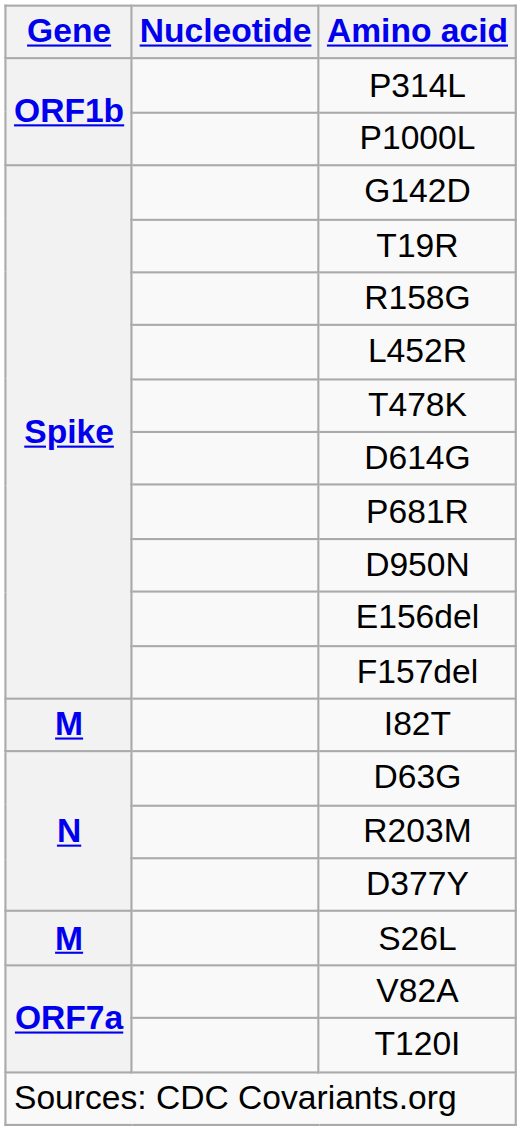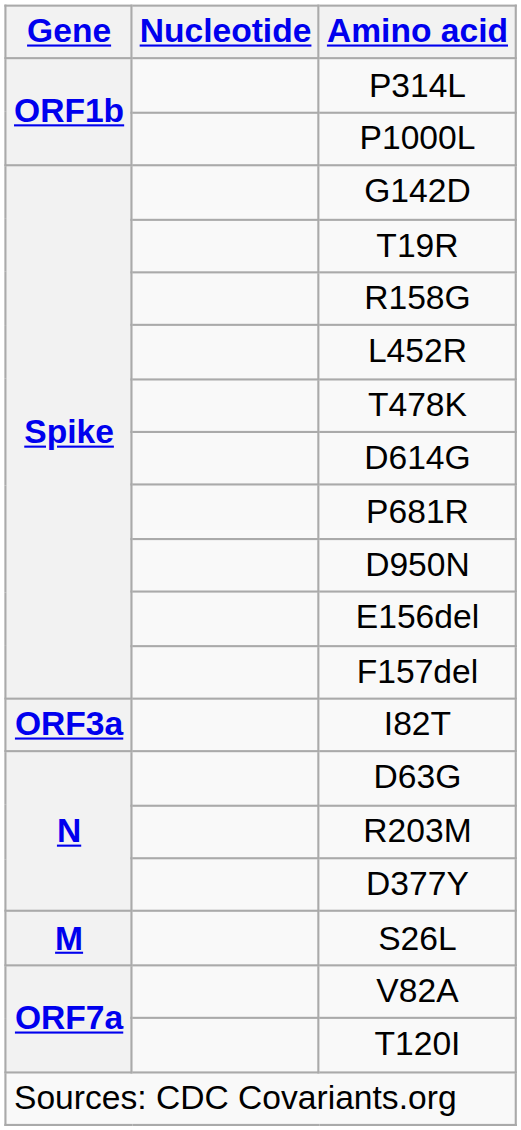 <table class="wikitable mw-collapsible autocollapse" align="right" style="text-align: center;">
 <tr>
 <th><a href='#'>Gene</a></th>
 <th><a href='#'>Nucleotide</a></th>
 <th><a href='#'>Amino acid</a></th>
 </tr>
 <tr>
 <th rowspan="2"><a href='#'>ORF1b</a></th>
 <td></td>
 <td>P314L</td>
 </tr>
 <tr>
 <td></td>
 <td>P1000L</td>
 </tr>
 <tr>
 <th rowspan="10"><a href='#'>Spike</a></th>
 <td></td>
 <td>G142D</td>
 </tr>
 <tr>
 <td></td>
 <td>T19R</td>
 </tr>
 <tr>
 <td></td>
 <td>R158G</td>
 </tr>
 <tr>
 <td></td>
 <td>L452R</td>
 </tr>
 <tr>
 <td></td>
 <td>T478K</td>
 </tr>
 <tr>
 <td></td>
 <td>D614G</td>
 </tr>
 <tr>
 <td></td>
 <td>P681R</td>
 </tr>
 <tr>
 <td></td>
 <td>D950N</td>
 </tr>
 <tr>
 <td></td>
 <td>E156del</td>
 </tr>
 <tr>
 <td></td>
 <td>F157del</td>
 </tr>
 <tr>
-<th rowspan="1"><a href='#'>M</a></th>
+<th rowspan="1"><a href='#'>ORF3a</a></th>
 <td></td>
 <td>I82T</td>
 </tr>
 <tr>
 <th rowspan="3"><a href='#'>N</a></th>
 <td></td>
 <td>D63G</td>
 </tr>
 <tr>
 <td></td>
 <td>R203M</td>
 </tr>
 <tr>
 <td></td>
 <td>D377Y</td>
 </tr>
 <tr>
 <th rowspan="1"><a href='#'>M</a></th>
 <td></td>
 <td>S26L</td>
 </tr>
 <tr>
 <th rowspan="2"><a href='#'>ORF7a</a></th>
 <td></td>
 <td>V82A</td>
 </tr>
 <tr>
 <td></td>
 <td>T120I</td>
 </tr>
 <tr style="text-align:left;" class="sortbottom">
 <td colspan="3">Sources: CDC Covariants.org</td>
 </tr>
 </table>
